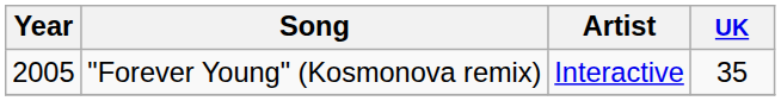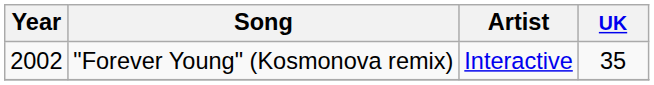 <table class="wikitable">
 <tr>
 <th>Year</th>
 <th>Song</th>
 <th>Artist</th>
 <th width="40"><small><a href='#'>UK</a></small><br></th>
 </tr>
 <tr>
-<td>2005</td>
+<td>2002</td>
 <td>"Forever Young" (Kosmonova remix)</td>
 <td><a href='#'>Interactive</a></td>
 <td align="center">35</td>
 </tr>
 <tr>
 </tr>
 </table>
